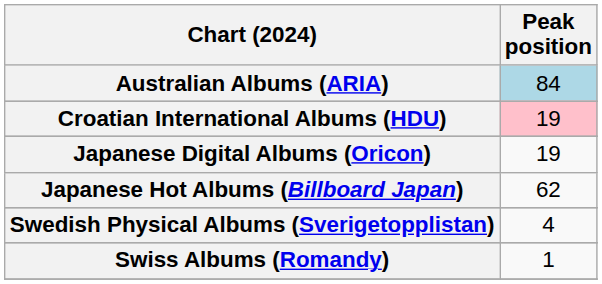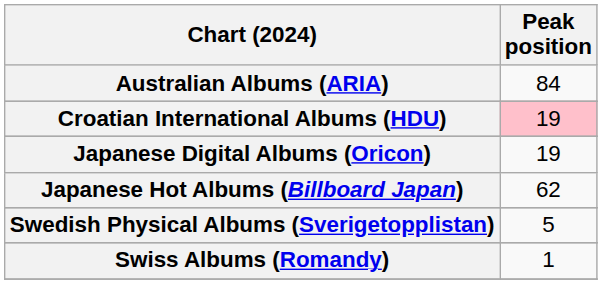 <table class="wikitable sortable plainrowheaders" style="text-align:center">
 <tr>
 <th scope="col">Chart (2024)</th>
 <th scope="col">Peak<br>position</th>
 </tr>
 <tr>
 <th scope="row">Australian Albums (<a href='#'>ARIA</a>)</th>
-<td style="background: lightblue;">84</td>
+<td>84</td>
 </tr>
 <tr>
 </tr>
 <tr>
 </tr>
 <tr>
 </tr>
 <tr>
 <th scope="row">Croatian International Albums (<a href='#'>HDU</a>)</th>
 <td style="background: pink;">19</td>
 </tr>
 <tr>
 </tr>
 <tr>
 </tr>
 <tr>
 </tr>
 <tr>
 </tr>
 <tr>
 </tr>
 <tr>
 <th scope="row">Japanese Digital Albums (<a href='#'>Oricon</a>)</th>
 <td>19</td>
 </tr>
 <tr>
 <th scope="row">Japanese Hot Albums (<em><a href='#'>Billboard Japan</a></em>)</th>
 <td>62</td>
 </tr>
 <tr>
 </tr>
 <tr>
 </tr>
 <tr>
 </tr>
 <tr>
 </tr>
 <tr>
 <th scope="row">Swedish Physical Albums (<a href='#'>Sverigetopplistan</a>)</th>
-<td>4</td>
+<td>5</td>
 </tr>
 <tr>
 </tr>
 <tr>
 <th scope="row">Swiss Albums (<a href='#'>Romandy</a>)</th>
 <td>1</td>
 </tr>
 <tr>
 </tr>
 <tr>
 </tr>
 <tr>
 </tr>
 <tr>
 </tr>
 </table>
